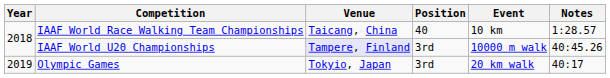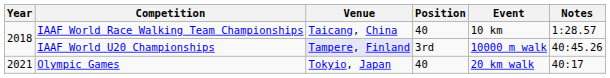 <table class="wikitable">
 <tr>
 <th>Year</th>
 <th>Competition</th>
 <th>Venue</th>
 <th>Position</th>
 <th>Event</th>
 <th>Notes</th>
 </tr>
 <tr>
 <td rowspan="2">2018</td>
 <td><a href='#'>IAAF World Race Walking Team Championships</a></td>
 <td><a href='#'>Taicang</a>, <a href='#'>China</a></td>
 <td>40</td>
 <td>10 km</td>
 <td>1:28.57</td>
 </tr>
 <tr>
 <td><a href='#'>IAAF World U20 Championships</a></td>
 <td style="background: lavender;"><a href='#'>Tampere</a>, <a href='#'>Finland</a></td>
 <td>3rd</td>
 <td><a href='#'>10000 m walk</a></td>
 <td>40:45.26</td>
 </tr>
 <tr>
-<td>2019</td>
+<td>2021</td>
 <td><a href='#'>Olympic Games</a></td>
 <td><a href='#'>Tokyio</a>, <a href='#'>Japan</a></td>
-<td>3rd</td>
+<td>40</td>
 <td><a href='#'>20 km walk</a></td>
 <td>40:17</td>
 </tr>
 </table>
